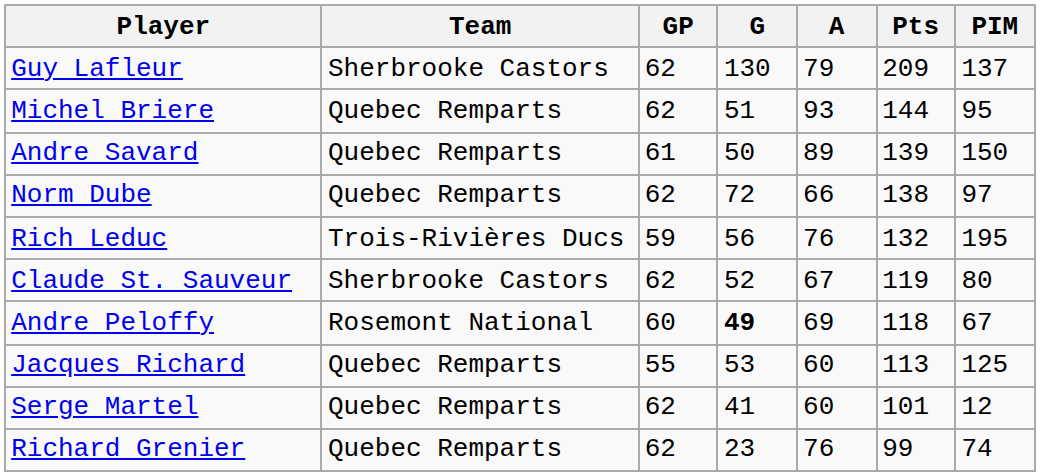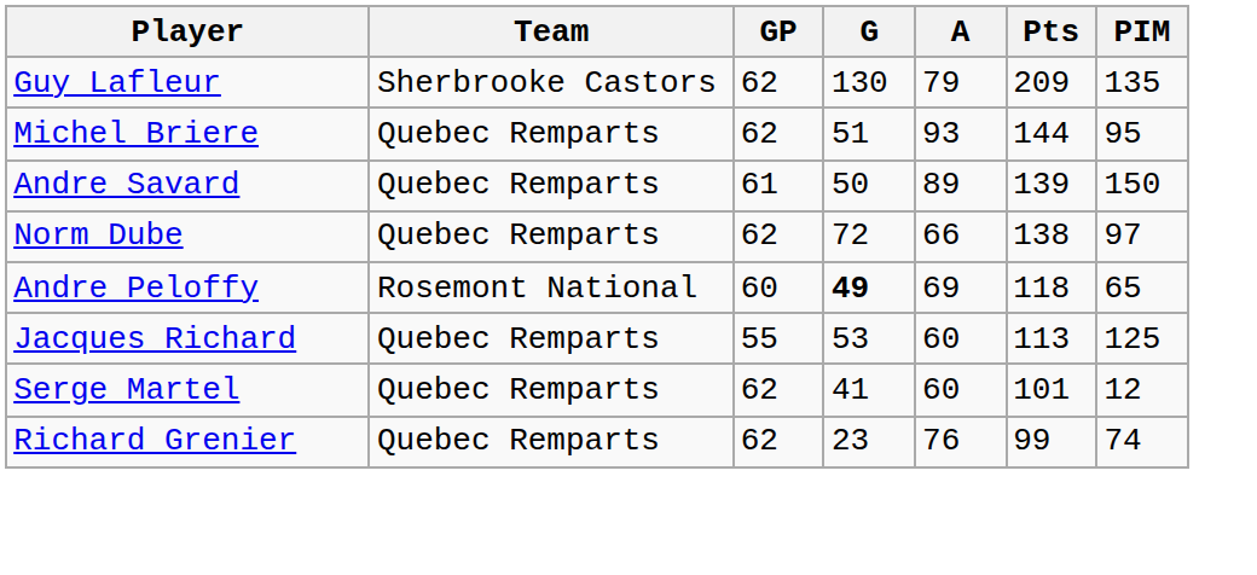 <table class="wikitable">
 <tr>
 <th bgcolor="#DDDDFF" width="30%">Player</th>
 <th bgcolor="#DDDDFF" width="30%">Team</th>
 <th bgcolor="#DDDDFF" width="7.5%">GP</th>
 <th bgcolor="#DDDDFF" width="7.5%">G</th>
 <th bgcolor="#DDDDFF" width="7.5%">A</th>
 <th bgcolor="#DDDDFF" width="7.5%">Pts</th>
 <th bgcolor="#DDDDFF" width="7.5%">PIM</th>
 </tr>
 <tr>
 <td><a href='#'>Guy Lafleur</a></td>
 <td>Sherbrooke Castors</td>
 <td>62</td>
 <td>130</td>
 <td>79</td>
 <td>209</td>
-<td>137</td>
+<td>135</td>
 </tr>
 <tr>
 <td><a href='#'>Michel Briere</a></td>
 <td>Quebec Remparts</td>
 <td>62</td>
 <td>51</td>
 <td>93</td>
 <td>144</td>
 <td>95</td>
 </tr>
 <tr>
 <td><a href='#'>Andre Savard</a></td>
 <td>Quebec Remparts</td>
 <td>61</td>
 <td>50</td>
 <td>89</td>
 <td>139</td>
 <td>150</td>
 </tr>
 <tr>
 <td><a href='#'>Norm Dube</a></td>
 <td>Quebec Remparts</td>
 <td>62</td>
 <td>72</td>
 <td>66</td>
 <td>138</td>
 <td>97</td>
 </tr>
 <tr>
-<td><a href='#'>Rich Leduc</a></td>
-<td>Trois-Rivières Ducs</td>
-<td>59</td>
-<td>56</td>
-<td>76</td>
-<td>132</td>
-<td>195</td>
-</tr>
-<tr>
-<td><a href='#'>Claude St. Sauveur</a></td>
-<td>Sherbrooke Castors</td>
-<td>62</td>
-<td>52</td>
-<td>67</td>
-<td>119</td>
-<td>80</td>
-</tr>
-<tr>
 <td><a href='#'>Andre Peloffy</a></td>
 <td>Rosemont National</td>
 <td>60</td>
 <td><strong>49</strong></td>
 <td>69</td>
 <td>118</td>
-<td>67</td>
+<td>65</td>
 </tr>
 <tr>
 <td><a href='#'>Jacques Richard</a></td>
 <td>Quebec Remparts</td>
 <td>55</td>
 <td>53</td>
 <td>60</td>
 <td>113</td>
 <td>125</td>
 </tr>
 <tr>
 <td><a href='#'>Serge Martel</a></td>
 <td>Quebec Remparts</td>
 <td>62</td>
 <td>41</td>
 <td>60</td>
 <td>101</td>
 <td>12</td>
 </tr>
 <tr>
 <td><a href='#'>Richard Grenier</a></td>
 <td>Quebec Remparts</td>
 <td>62</td>
 <td>23</td>
 <td>76</td>
 <td>99</td>
 <td>74</td>
 </tr>
 </table>
